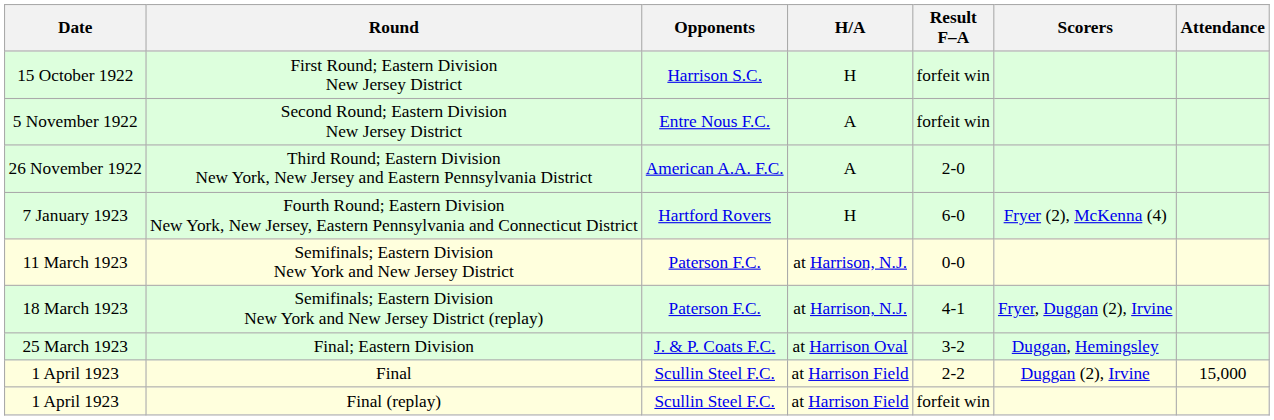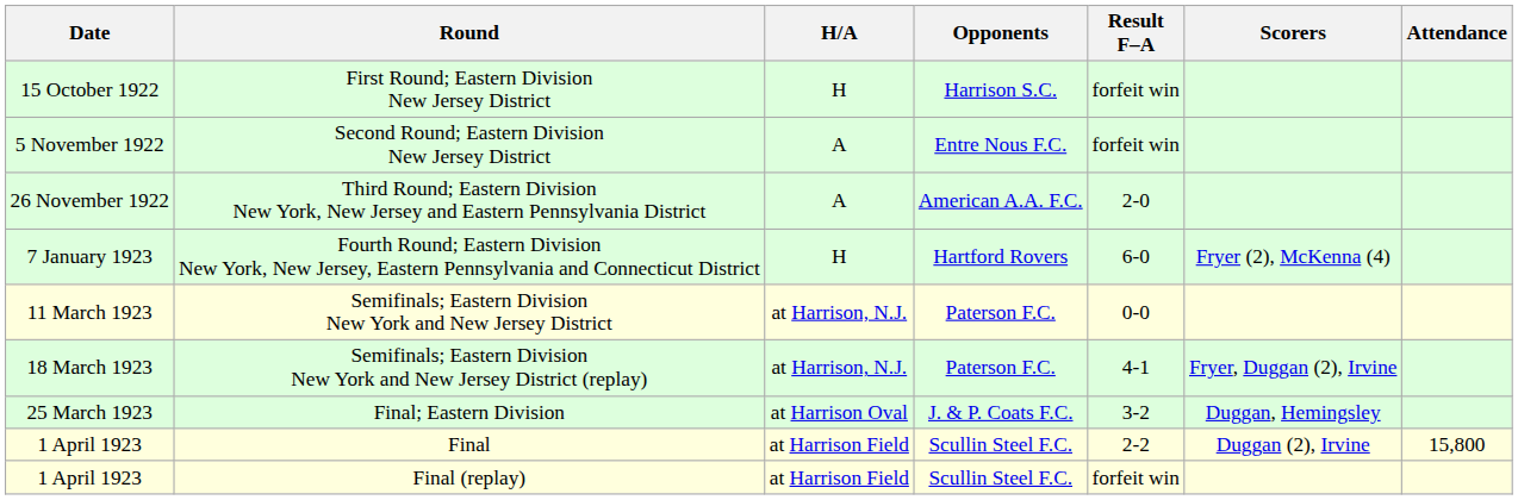 <table class="wikitable" style="text-align:center">
 <tr>
 <th>Date</th>
 <th>Round</th>
+<th>H/A</th>
 <th>Opponents</th>
-<th>H/A</th>
 <th>Result<br>F–A</th>
 <th>Scorers</th>
 <th>Attendance</th>
 </tr>
 <tr bgcolor="#ddffdd">
 <td>15 October 1922</td>
 <td>First Round; Eastern Division<br>New Jersey District</td>
+<td>H</td>
 <td><a href='#'>Harrison S.C.</a></td>
-<td>H</td>
 <td>forfeit win</td>
 <td></td>
 <td></td>
 </tr>
 <tr bgcolor="#ddffdd">
 <td>5 November 1922</td>
 <td>Second Round; Eastern Division<br>New Jersey District</td>
+<td>A</td>
 <td><a href='#'>Entre Nous F.C.</a></td>
-<td>A</td>
 <td>forfeit win</td>
 <td></td>
 <td></td>
 </tr>
 <tr bgcolor="#ddffdd">
 <td>26 November 1922</td>
 <td>Third Round; Eastern Division<br>New York, New Jersey and Eastern Pennsylvania District</td>
+<td>A</td>
 <td><a href='#'>American A.A. F.C.</a></td>
-<td>A</td>
 <td>2-0</td>
 <td></td>
 <td></td>
 </tr>
 <tr bgcolor="#ddffdd">
 <td>7 January 1923</td>
 <td>Fourth Round; Eastern Division<br>New York, New Jersey, Eastern Pennsylvania and Connecticut District</td>
+<td>H</td>
 <td><a href='#'>Hartford Rovers</a></td>
-<td>H</td>
 <td>6-0</td>
 <td><a href='#'>Fryer</a> (2), <a href='#'>McKenna</a> (4)</td>
 <td></td>
 </tr>
 <tr bgcolor="#ffffdd">
 <td>11 March 1923</td>
 <td>Semifinals; Eastern Division<br>New York and New Jersey District</td>
+<td>at <a href='#'>Harrison, N.J.</a></td>
 <td><a href='#'>Paterson F.C.</a></td>
-<td>at <a href='#'>Harrison, N.J.</a></td>
 <td>0-0</td>
 <td></td>
 <td></td>
 </tr>
 <tr bgcolor="#ddffdd">
 <td>18 March 1923</td>
 <td>Semifinals; Eastern Division<br>New York and New Jersey District (replay)</td>
+<td>at <a href='#'>Harrison, N.J.</a></td>
 <td><a href='#'>Paterson F.C.</a></td>
-<td>at <a href='#'>Harrison, N.J.</a></td>
 <td>4-1</td>
 <td><a href='#'>Fryer</a>, <a href='#'>Duggan</a> (2), <a href='#'>Irvine</a></td>
 <td></td>
 </tr>
 <tr bgcolor="#ddffdd">
 <td>25 March 1923</td>
 <td>Final; Eastern Division</td>
+<td>at <a href='#'>Harrison Oval</a></td>
 <td><a href='#'>J. & P. Coats F.C.</a></td>
-<td>at <a href='#'>Harrison Oval</a></td>
 <td>3-2</td>
 <td><a href='#'>Duggan</a>, <a href='#'>Hemingsley</a></td>
 <td></td>
 </tr>
 <tr bgcolor="#ffffdd">
 <td>1 April 1923</td>
 <td>Final</td>
+<td>at <a href='#'>Harrison Field</a></td>
 <td><a href='#'>Scullin Steel F.C.</a></td>
-<td>at <a href='#'>Harrison Field</a></td>
 <td>2-2</td>
 <td><a href='#'>Duggan</a> (2), <a href='#'>Irvine</a></td>
-<td>15,000</td>
+<td>15,800</td>
 </tr>
 <tr bgcolor="#ffffdd">
 <td>1 April 1923</td>
 <td>Final (replay)</td>
+<td>at <a href='#'>Harrison Field</a></td>
 <td><a href='#'>Scullin Steel F.C.</a></td>
-<td>at <a href='#'>Harrison Field</a></td>
 <td>forfeit win</td>
 <td></td>
 <td></td>
 </tr>
 </table>
